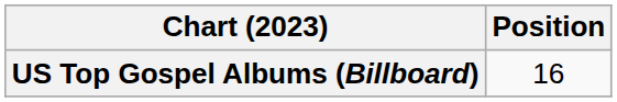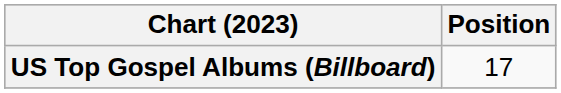 <table class="wikitable plainrowheaders">
 <tr>
 <th scope="col">Chart (2023)</th>
 <th scope="col">Position</th>
 </tr>
 <tr>
 <th scope="row">US Top Gospel Albums (<em>Billboard</em>)</th>
-<td style="text-align:center;">16</td>
+<td style="text-align:center;">17</td>
 </tr>
 </table>
